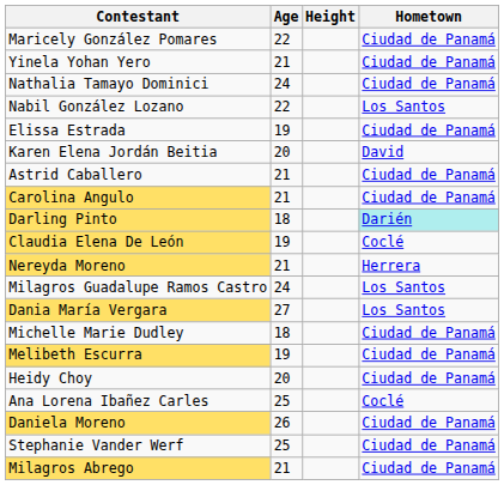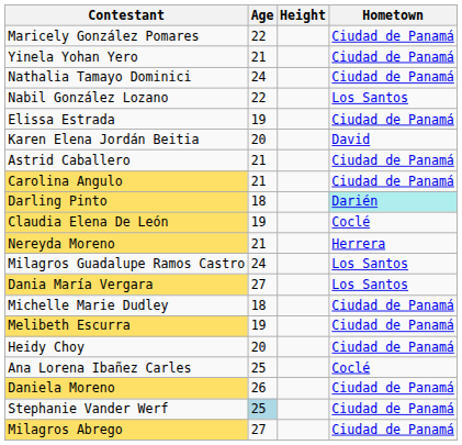 <table class="sortable wikitable">
 <tr>
 <th>Contestant</th>
 <th>Age</th>
 <th>Height</th>
 <th>Hometown</th>
 </tr>
 <tr>
 <td>Maricely González Pomares</td>
 <td>22</td>
 <td></td>
 <td><a href='#'>Ciudad de Panamá</a></td>
 </tr>
 <tr>
 <td>Yinela Yohan Yero</td>
 <td>21</td>
 <td></td>
 <td><a href='#'>Ciudad de Panamá</a></td>
 </tr>
 <tr>
 <td>Nathalia Tamayo Dominici</td>
 <td>24</td>
 <td></td>
 <td><a href='#'>Ciudad de Panamá</a></td>
 </tr>
 <tr>
 <td>Nabil González Lozano</td>
 <td>22</td>
 <td></td>
 <td><a href='#'>Los Santos</a></td>
 </tr>
 <tr>
 <td>Elissa Estrada</td>
 <td>19</td>
 <td></td>
 <td><a href='#'>Ciudad de Panamá</a></td>
 </tr>
 <tr>
 <td>Karen Elena Jordán Beitia</td>
 <td>20</td>
 <td></td>
 <td><a href='#'>David</a></td>
 </tr>
 <tr>
 <td>Astrid Caballero</td>
 <td>21</td>
 <td></td>
 <td><a href='#'>Ciudad de Panamá</a></td>
 </tr>
 <tr>
 <td style="background-color:#FFE066;">Carolina Angulo</td>
 <td>21</td>
 <td></td>
 <td><a href='#'>Ciudad de Panamá</a></td>
 </tr>
 <tr>
 <td style="background-color:#FFE066;">Darling Pinto</td>
 <td>18</td>
 <td></td>
 <td style="background: paleturquoise;"><a href='#'>Darién</a></td>
 </tr>
 <tr>
 <td style="background-color:#FFE066;">Claudia Elena De León</td>
 <td>19</td>
 <td></td>
 <td><a href='#'>Coclé</a></td>
 </tr>
 <tr>
 <td style="background-color:#FFE066;">Nereyda Moreno</td>
 <td>21</td>
 <td></td>
 <td><a href='#'>Herrera</a></td>
 </tr>
 <tr>
 <td>Milagros Guadalupe Ramos Castro</td>
 <td>24</td>
 <td></td>
 <td><a href='#'>Los Santos</a></td>
 </tr>
 <tr>
 <td style="background-color:#FFE066;">Dania María Vergara</td>
 <td>27</td>
 <td></td>
 <td><a href='#'>Los Santos</a></td>
 </tr>
 <tr>
 <td>Michelle Marie Dudley</td>
 <td>18</td>
 <td></td>
 <td><a href='#'>Ciudad de Panamá</a></td>
 </tr>
 <tr>
 <td style="background-color:#FFE066;">Melibeth Escurra</td>
 <td>19</td>
 <td></td>
 <td><a href='#'>Ciudad de Panamá</a></td>
 </tr>
 <tr>
 <td>Heidy Choy</td>
 <td>20</td>
 <td></td>
 <td><a href='#'>Ciudad de Panamá</a></td>
 </tr>
 <tr>
 <td>Ana Lorena Ibañez Carles</td>
 <td>25</td>
 <td></td>
 <td><a href='#'>Coclé</a></td>
 </tr>
 <tr>
 <td style="background-color:#FFE066;">Daniela Moreno</td>
 <td>26</td>
 <td></td>
 <td><a href='#'>Ciudad de Panamá</a></td>
 </tr>
 <tr>
 <td>Stephanie Vander Werf</td>
-<td>25</td>
+<td style="background: lightblue;">25</td>
 <td></td>
 <td><a href='#'>Ciudad de Panamá</a></td>
 </tr>
 <tr>
 <td style="background-color:#FFE066;">Milagros Abrego</td>
-<td>21</td>
+<td>27</td>
 <td></td>
 <td><a href='#'>Ciudad de Panamá</a></td>
 </tr>
 </table>
